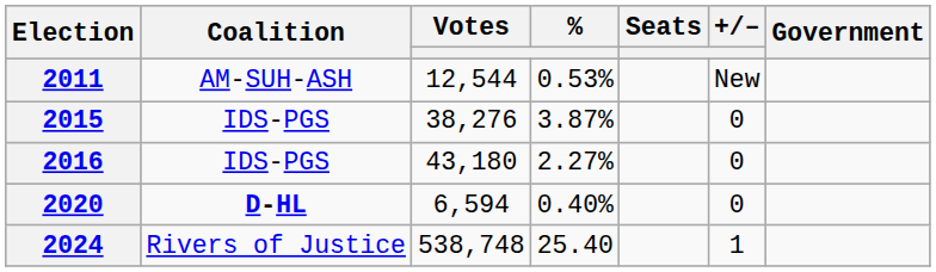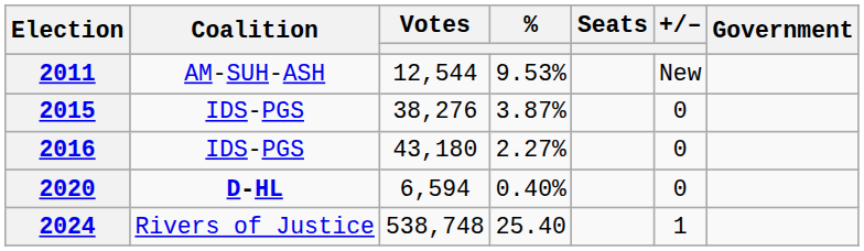 <table class="wikitable" style="text-align:center;">
 <tr>
 <th rowspan=2>Election</th>
 <th rowspan=2>Coalition</th>
 <th>Votes</th>
 <th>%</th>
 <th>Seats</th>
 <th>+/–</th>
 <th rowspan=2>Government</th>
 </tr>
 <tr>
 <th colspan=2></th>
 <th colspan=2></th>
 </tr>
 <tr>
 <th><a href='#'>2011</a></th>
 <td><a href='#'>AM</a>-<a href='#'>SUH</a>-<a href='#'>ASH</a></td>
 <td>12,544</td>
-<td>0.53%</td>
+<td>9.53%</td>
 <td></td>
 <td>New</td>
 <td></td>
 </tr>
 <tr>
 <th><a href='#'>2015</a></th>
 <td><a href='#'>IDS</a>-<a href='#'>PGS</a></td>
 <td>38,276</td>
 <td>3.87%</td>
 <td></td>
 <td> 0</td>
 <td></td>
 </tr>
 <tr>
 <th><a href='#'>2016</a></th>
 <td><a href='#'>IDS</a>-<a href='#'>PGS</a></td>
 <td>43,180</td>
 <td>2.27%</td>
 <td></td>
 <td> 0</td>
 <td></td>
 </tr>
 <tr>
 <th><a href='#'>2020</a></th>
 <td><strong><a href='#'>D</a>-<a href='#'>HL</a></strong></td>
 <td>6,594</td>
 <td>0.40%</td>
 <td></td>
 <td> 0</td>
 <td></td>
 </tr>
 <tr>
 <th><a href='#'>2024</a></th>
 <td><a href='#'>Rivers of Justice</a></td>
 <td align=right>538,748</td>
 <td align=right>25.40</td>
 <td></td>
 <td align=center> 1</td>
 <td></td>
 </tr>
 </table>
